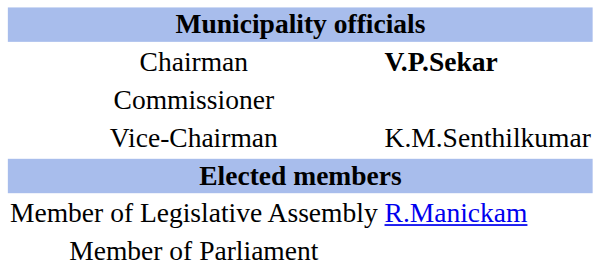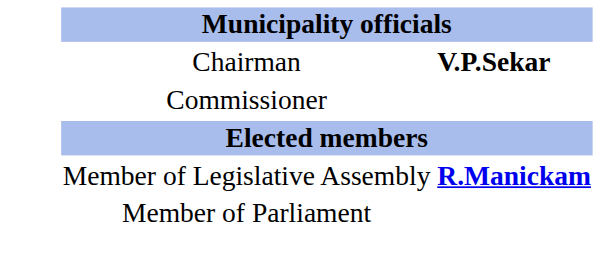 <table class="toccolours" style="clear:right; float:right; background:#ffffff; margin: 0 0 0.5em 1em; width:220">
 <tr>
 <th style="background:#A8BDEC" align="center" colspan="2"><strong>Municipality officials</strong></th>
 </tr>
 <tr>
 <td align="center">Chairman</td>
 <td><strong>V.P.Sekar</strong></td>
 </tr>
 <tr>
 <td align="center">Commissioner</td>
 <td></td>
 </tr>
 <tr>
-<td align="center">Vice-Chairman</td>
-<td>K.M.Senthilkumar</td>
-</tr>
-<tr>
 <th style="background:#A8BDEC" align="center" colspan="2"><strong>Elected members</strong></th>
 </tr>
 <tr>
 <td align="center">Member of Legislative Assembly</td>
-<td><a href='#'>R.Manickam</a></td>
+<td><strong><a href='#'>R.Manickam</a></strong></td>
 </tr>
 <tr>
 <td align="center">Member of Parliament</td>
 <td></td>
 </tr>
 </table>
